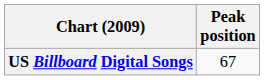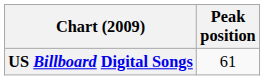 <table class="wikitable plainrowheaders" style="text-align:center">
 <tr>
 <th scope="col">Chart (2009)</th>
 <th scope="col">Peak<br>position</th>
 </tr>
 <tr>
 <th scope="row">US <em><a href='#'>Billboard</a></em> <a href='#'>Digital Songs</a></th>
-<td>67</td>
+<td>61</td>
 </tr>
 </table>
